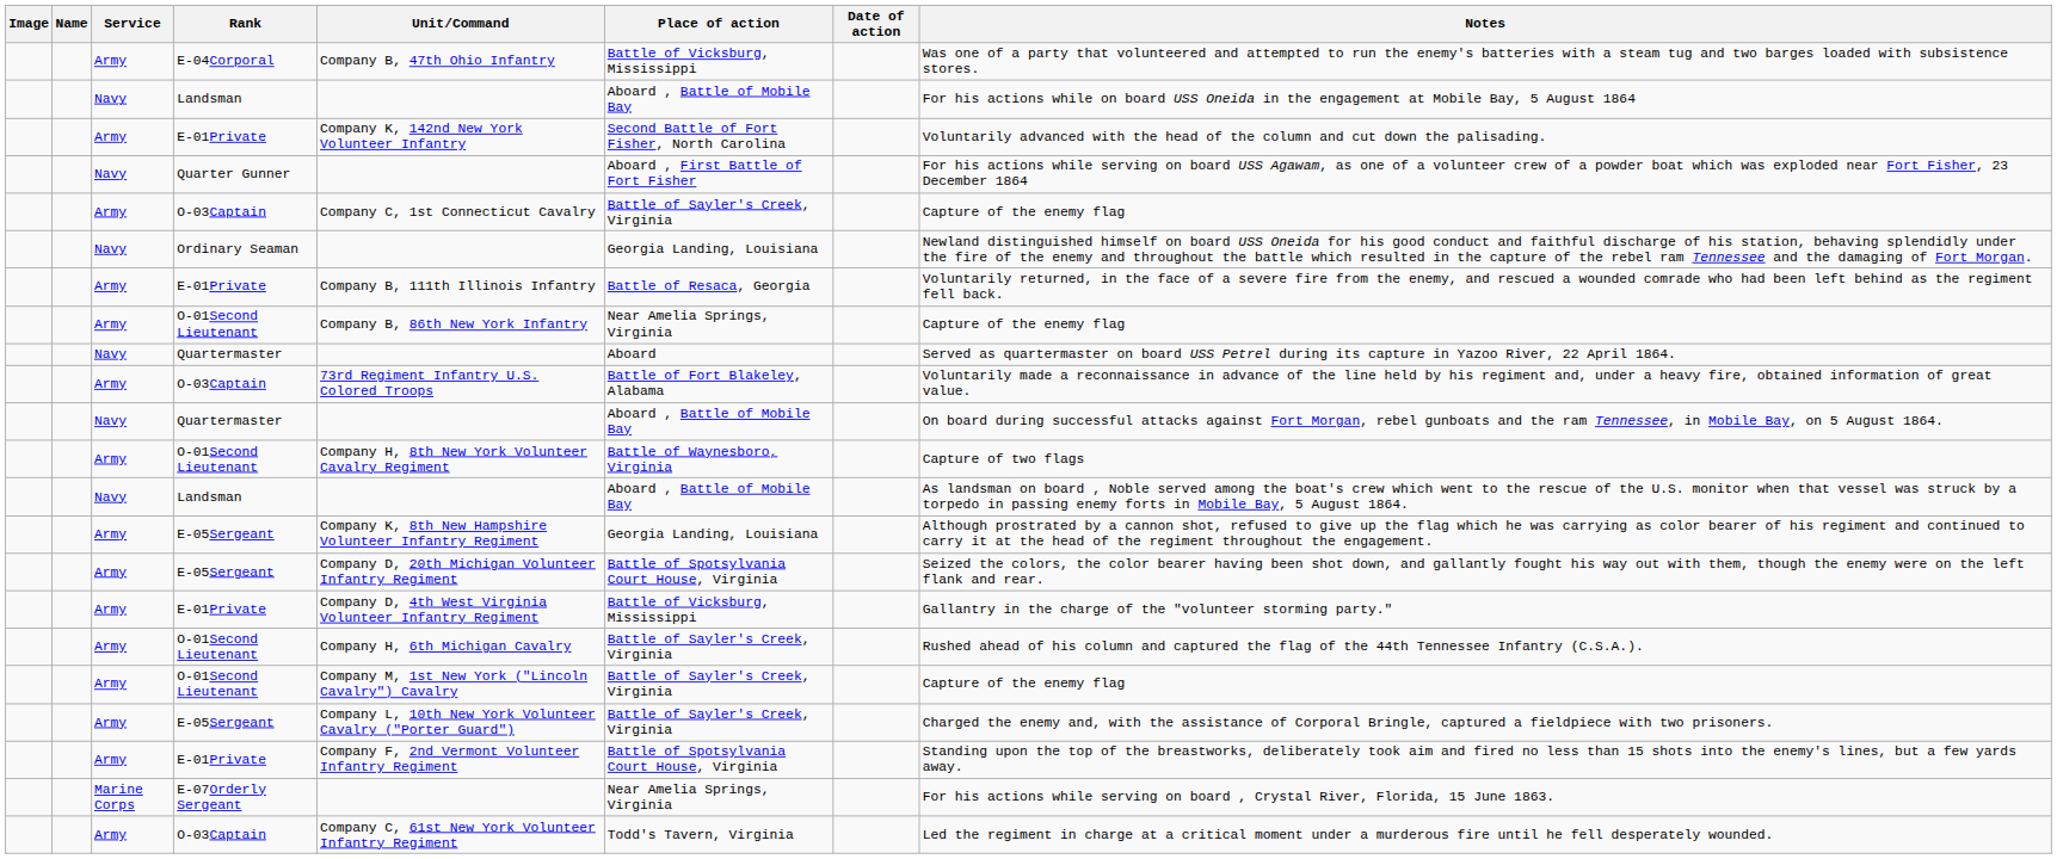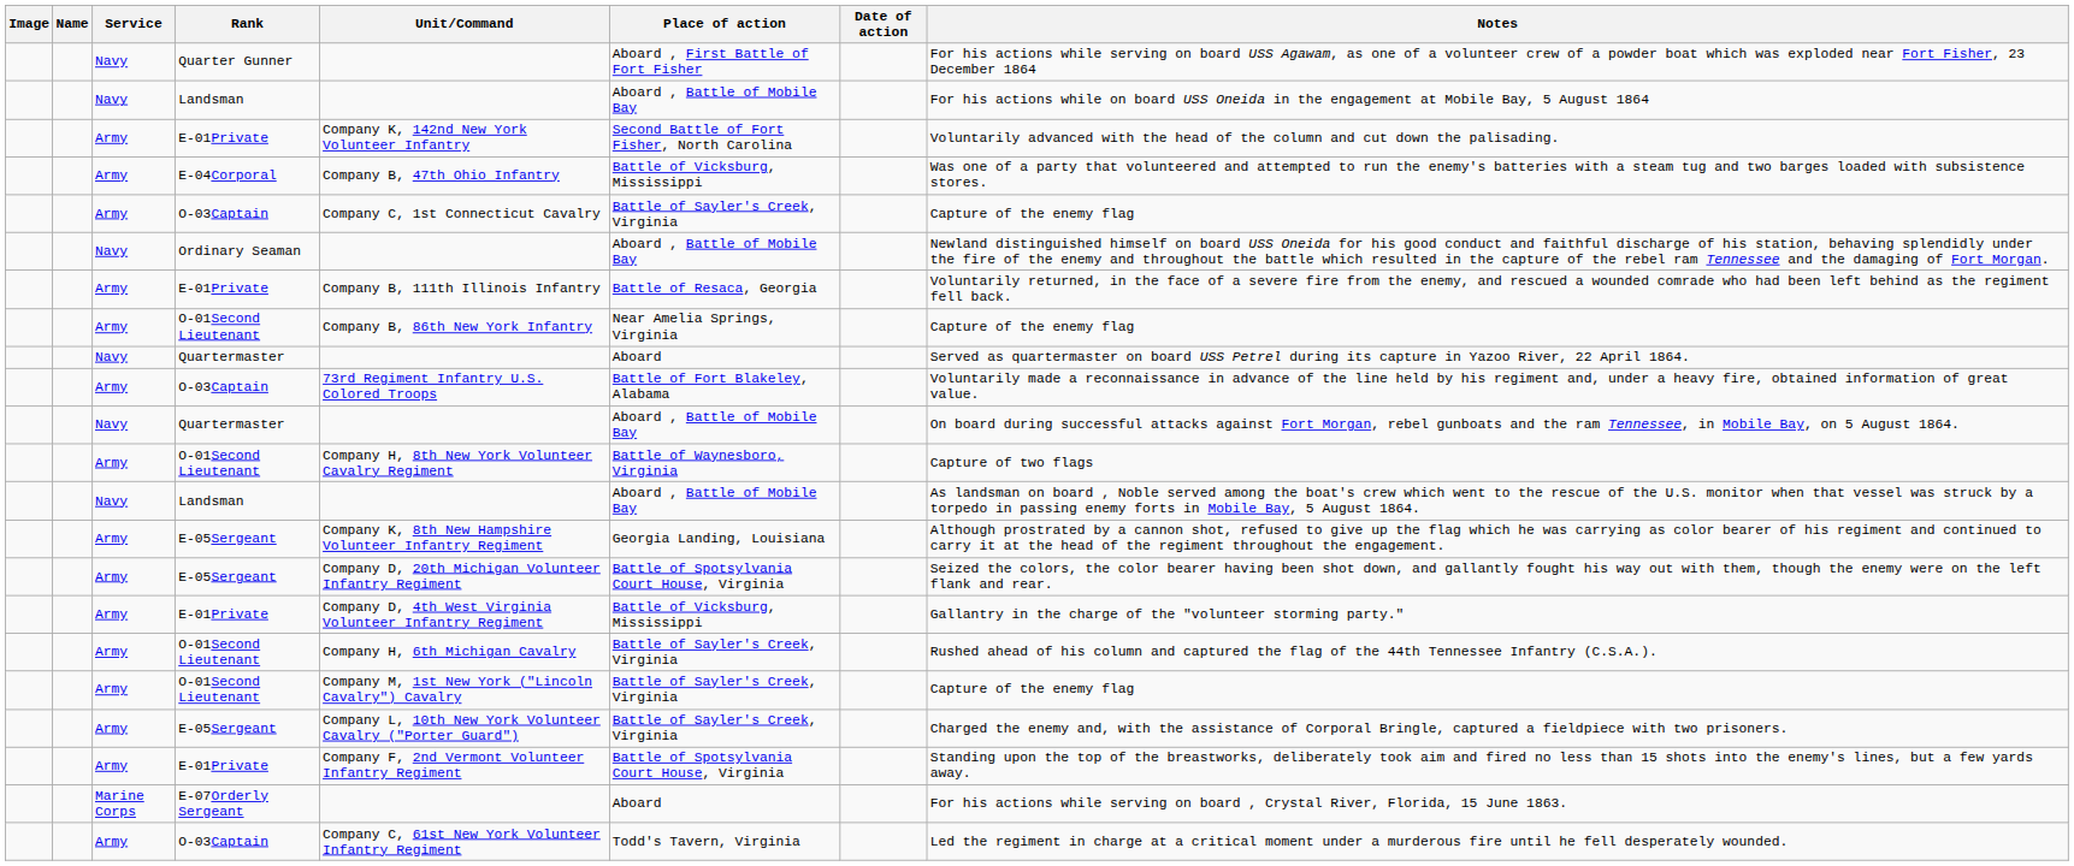 <table class="wikitable sortable">
 <tr>
 <th class="unsortable">Image</th>
 <th>Name</th>
 <th>Service</th>
 <th>Rank</th>
 <th>Unit/Command</th>
 <th>Place of action</th>
 <th>Date of action</th>
 <th class="unsortable">Notes</th>
 </tr>
 <tr>
 <td></td>
 <td></td>
-<td><a href='#'>Army</a></td>
-<td><span>E-04</span><a href='#'>Corporal</a></td>
-<td> Company B, <a href='#'>47th Ohio Infantry</a></td>
-<td><a href='#'>Battle of Vicksburg</a>, Mississippi</td>
+<td><a href='#'>Navy</a></td>
+<td>Quarter Gunner</td>
+<td> </td>
+<td>Aboard , <a href='#'>First Battle of Fort Fisher</a></td>
 <td></td>
-<td>Was one of a party that volunteered and attempted to run the enemy's batteries with a steam tug and two barges loaded with subsistence stores.</td>
+<td>For his actions while serving on board <em>USS Agawam</em>, as one of a volunteer crew of a powder boat which was exploded near <a href='#'>Fort Fisher</a>, 23 December 1864</td>
 </tr>
 <tr>
 <td></td>
 <td></td>
 <td><a href='#'>Navy</a></td>
 <td>Landsman</td>
 <td> </td>
 <td>Aboard , <a href='#'>Battle of Mobile Bay</a></td>
 <td></td>
 <td>For his actions while on board <em>USS Oneida</em> in the engagement at Mobile Bay, 5 August 1864</td>
 </tr>
 <tr>
 <td></td>
 <td></td>
 <td><a href='#'>Army</a></td>
 <td><span>E-01</span><a href='#'>Private</a></td>
 <td> Company K, <a href='#'>142nd New York Volunteer Infantry</a></td>
 <td><a href='#'>Second Battle of Fort Fisher</a>, North Carolina</td>
 <td></td>
 <td>Voluntarily advanced with the head of the column and cut down the palisading.</td>
 </tr>
 <tr>
 <td></td>
 <td></td>
-<td><a href='#'>Navy</a></td>
-<td>Quarter Gunner</td>
-<td> </td>
-<td>Aboard , <a href='#'>First Battle of Fort Fisher</a></td>
+<td><a href='#'>Army</a></td>
+<td><span>E-04</span><a href='#'>Corporal</a></td>
+<td> Company B, <a href='#'>47th Ohio Infantry</a></td>
+<td><a href='#'>Battle of Vicksburg</a>, Mississippi</td>
 <td></td>
-<td>For his actions while serving on board <em>USS Agawam</em>, as one of a volunteer crew of a powder boat which was exploded near <a href='#'>Fort Fisher</a>, 23 December 1864</td>
+<td>Was one of a party that volunteered and attempted to run the enemy's batteries with a steam tug and two barges loaded with subsistence stores.</td>
 </tr>
 <tr>
 <td></td>
 <td></td>
 <td><a href='#'>Army</a></td>
 <td> <span>O-03</span><a href='#'>Captain</a></td>
 <td> Company C, 1st Connecticut Cavalry</td>
 <td><a href='#'>Battle of Sayler's Creek</a>, Virginia</td>
 <td></td>
 <td>Capture of the enemy flag</td>
 </tr>
 <tr>
 <td></td>
 <td></td>
 <td><a href='#'>Navy</a></td>
 <td>Ordinary Seaman</td>
 <td> </td>
-<td>Georgia Landing, Louisiana</td>
+<td>Aboard , <a href='#'>Battle of Mobile Bay</a></td>
 <td></td>
 <td>Newland distinguished himself on board <em>USS Oneida</em> for his good conduct and faithful discharge of his station, behaving splendidly under the fire of the enemy and throughout the battle which resulted in the capture of the rebel ram <em><a href='#'>Tennessee</a></em> and the damaging of <a href='#'>Fort Morgan</a>.</td>
 </tr>
 <tr>
 <td></td>
 <td></td>
 <td><a href='#'>Army</a></td>
 <td><span>E-01</span><a href='#'>Private</a></td>
 <td> Company B, 111th Illinois Infantry</td>
 <td><a href='#'>Battle of Resaca</a>, Georgia</td>
 <td></td>
 <td>Voluntarily returned, in the face of a severe fire from the enemy, and rescued a wounded comrade who had been left behind as the regiment fell back.</td>
 </tr>
 <tr>
 <td></td>
 <td></td>
 <td><a href='#'>Army</a></td>
 <td> <span>O-01</span><a href='#'>Second Lieutenant</a></td>
 <td> Company B, <a href='#'>86th New York Infantry</a></td>
 <td>Near Amelia Springs, Virginia</td>
 <td></td>
 <td>Capture of the enemy flag</td>
 </tr>
 <tr>
 <td></td>
 <td></td>
 <td><a href='#'>Navy</a></td>
 <td>Quartermaster</td>
 <td> </td>
 <td>Aboard </td>
 <td></td>
 <td>Served as quartermaster on board <em>USS Petrel</em> during its capture in Yazoo River, 22 April 1864.</td>
 </tr>
 <tr>
 <td></td>
 <td></td>
 <td><a href='#'>Army</a></td>
 <td> <span>O-03</span><a href='#'>Captain</a></td>
 <td><a href='#'>73rd Regiment Infantry U.S. Colored Troops</a></td>
 <td><a href='#'>Battle of Fort Blakeley</a>, Alabama</td>
 <td></td>
 <td>Voluntarily made a reconnaissance in advance of the line held by his regiment and, under a heavy fire, obtained information of great value.</td>
 </tr>
 <tr>
 <td></td>
 <td></td>
 <td><a href='#'>Navy</a></td>
 <td>Quartermaster</td>
 <td> </td>
 <td>Aboard , <a href='#'>Battle of Mobile Bay</a></td>
 <td></td>
 <td>On board <em></em> during successful attacks against <a href='#'>Fort Morgan</a>, rebel gunboats and the ram <em><a href='#'>Tennessee</a></em>, in <a href='#'>Mobile Bay</a>, on 5 August 1864.</td>
 </tr>
 <tr>
 <td></td>
 <td></td>
 <td><a href='#'>Army</a></td>
 <td> <span>O-01</span><a href='#'>Second Lieutenant</a></td>
 <td> Company H, <a href='#'>8th New York Volunteer Cavalry Regiment</a></td>
 <td><a href='#'>Battle of Waynesboro, Virginia</a></td>
 <td></td>
 <td>Capture of two flags</td>
 </tr>
 <tr>
 <td></td>
 <td></td>
 <td><a href='#'>Navy</a></td>
 <td>Landsman</td>
 <td> </td>
 <td>Aboard , <a href='#'>Battle of Mobile Bay</a></td>
 <td></td>
 <td>As landsman on board <em></em>, Noble served among the boat's crew which went to the rescue of the U.S. monitor <em></em> when that vessel was struck by a torpedo in passing enemy forts in <a href='#'>Mobile Bay</a>, 5 August 1864.</td>
 </tr>
 <tr>
 <td></td>
 <td></td>
 <td><a href='#'>Army</a></td>
 <td><span>E-05</span><a href='#'>Sergeant</a></td>
 <td> Company K, <a href='#'>8th New Hampshire Volunteer Infantry Regiment</a></td>
 <td>Georgia Landing, Louisiana</td>
 <td></td>
 <td>Although prostrated by a cannon shot, refused to give up the flag which he was carrying as color bearer of his regiment and continued to carry it at the head of the regiment throughout the engagement.</td>
 </tr>
 <tr>
 <td></td>
 <td></td>
 <td><a href='#'>Army</a></td>
 <td><span>E-05</span><a href='#'>Sergeant</a></td>
 <td> Company D, <a href='#'>20th Michigan Volunteer Infantry Regiment</a></td>
 <td><a href='#'>Battle of Spotsylvania Court House</a>, Virginia</td>
 <td></td>
 <td>Seized the colors, the color bearer having been shot down, and gallantly fought his way out with them, though the enemy were on the left flank and rear.</td>
 </tr>
 <tr>
 <td></td>
 <td></td>
 <td><a href='#'>Army</a></td>
 <td><span>E-01</span><a href='#'>Private</a></td>
 <td> Company D, <a href='#'>4th West Virginia Volunteer Infantry Regiment</a></td>
 <td><a href='#'>Battle of Vicksburg</a>, Mississippi</td>
 <td></td>
 <td>Gallantry in the charge of the "volunteer storming party."</td>
 </tr>
 <tr>
 <td></td>
 <td></td>
 <td><a href='#'>Army</a></td>
 <td> <span>O-01</span><a href='#'>Second Lieutenant</a></td>
 <td> Company H, <a href='#'>6th Michigan Cavalry</a></td>
 <td><a href='#'>Battle of Sayler's Creek</a>, Virginia</td>
 <td></td>
 <td>Rushed ahead of his column and captured the flag of the 44th Tennessee Infantry (C.S.A.).</td>
 </tr>
 <tr>
 <td></td>
 <td></td>
 <td><a href='#'>Army</a></td>
 <td> <span>O-01</span><a href='#'>Second Lieutenant</a></td>
 <td> Company M, <a href='#'>1st New York ("Lincoln Cavalry") Cavalry</a></td>
 <td><a href='#'>Battle of Sayler's Creek</a>, Virginia</td>
 <td></td>
 <td>Capture of the enemy flag</td>
 </tr>
 <tr>
 <td></td>
 <td></td>
 <td><a href='#'>Army</a></td>
 <td><span>E-05</span><a href='#'>Sergeant</a></td>
 <td> Company L, <a href='#'>10th New York Volunteer Cavalry ("Porter Guard")</a></td>
 <td><a href='#'>Battle of Sayler's Creek</a>, Virginia</td>
 <td></td>
 <td>Charged the enemy and, with the assistance of Corporal Bringle, captured a fieldpiece with two prisoners.</td>
 </tr>
 <tr>
 <td></td>
 <td></td>
 <td><a href='#'>Army</a></td>
 <td><span>E-01</span><a href='#'>Private</a></td>
 <td> Company F, <a href='#'>2nd Vermont Volunteer Infantry Regiment</a></td>
 <td><a href='#'>Battle of Spotsylvania Court House</a>, Virginia</td>
 <td></td>
 <td>Standing upon the top of the breastworks, deliberately took aim and fired no less than 15 shots into the enemy's lines, but a few yards away.</td>
 </tr>
 <tr>
 <td></td>
 <td></td>
 <td><a href='#'>Marine Corps</a></td>
 <td><span>E-07</span><a href='#'>Orderly Sergeant</a></td>
 <td> </td>
-<td>Near Amelia Springs, Virginia</td>
+<td>Aboard </td>
 <td></td>
 <td>For his actions while serving on board <em></em>, Crystal River, Florida, 15 June 1863.</td>
 </tr>
 <tr>
 <td></td>
 <td></td>
 <td><a href='#'>Army</a></td>
 <td> <span>O-03</span><a href='#'>Captain</a></td>
 <td> Company C, <a href='#'>61st New York Volunteer Infantry Regiment</a></td>
 <td>Todd's Tavern, Virginia</td>
 <td></td>
 <td>Led the regiment in charge at a critical moment under a murderous fire until he fell desperately wounded.</td>
 </tr>
 </table>
